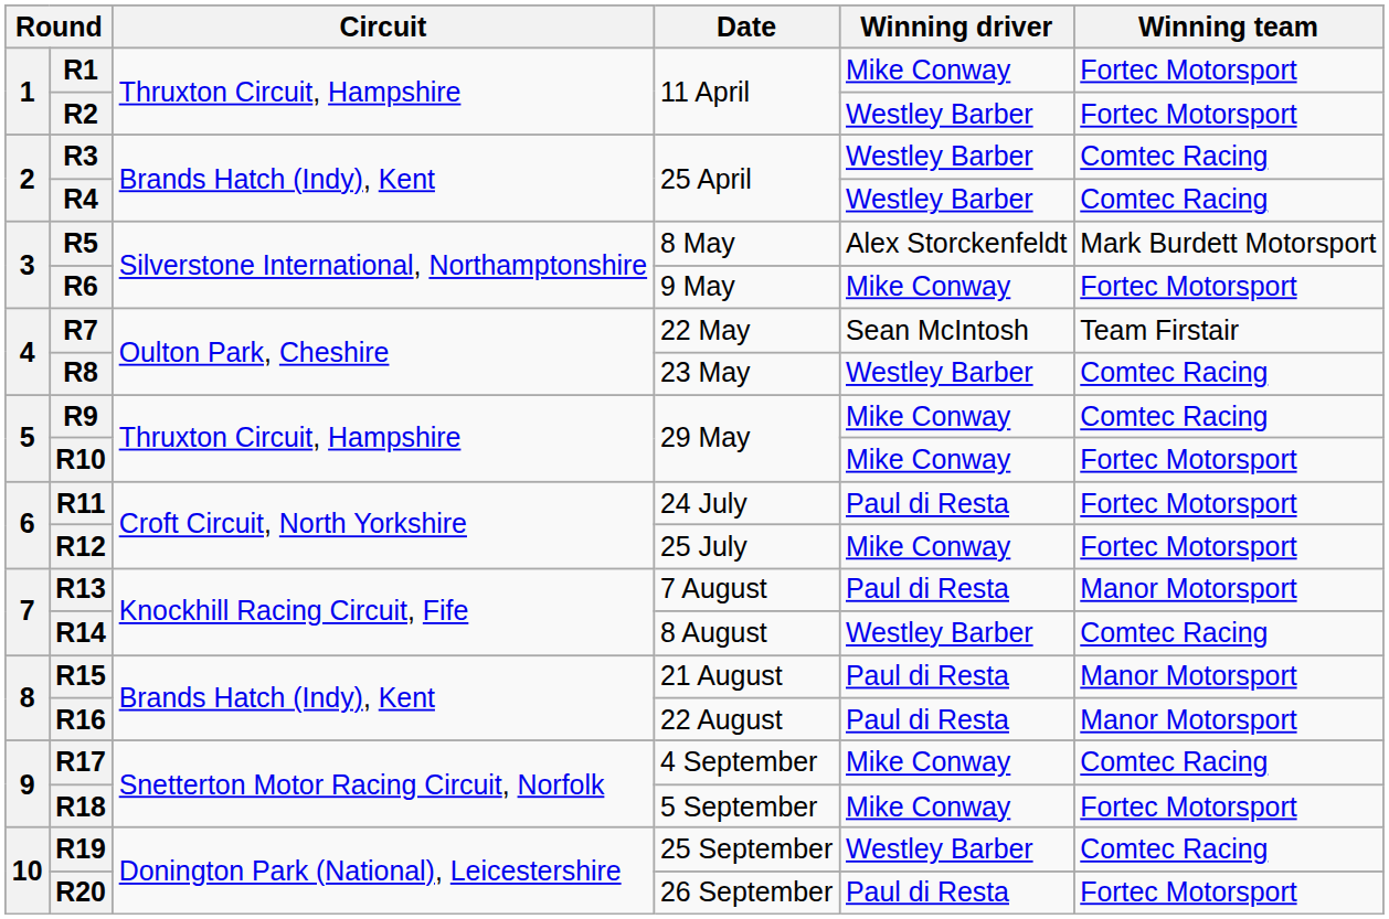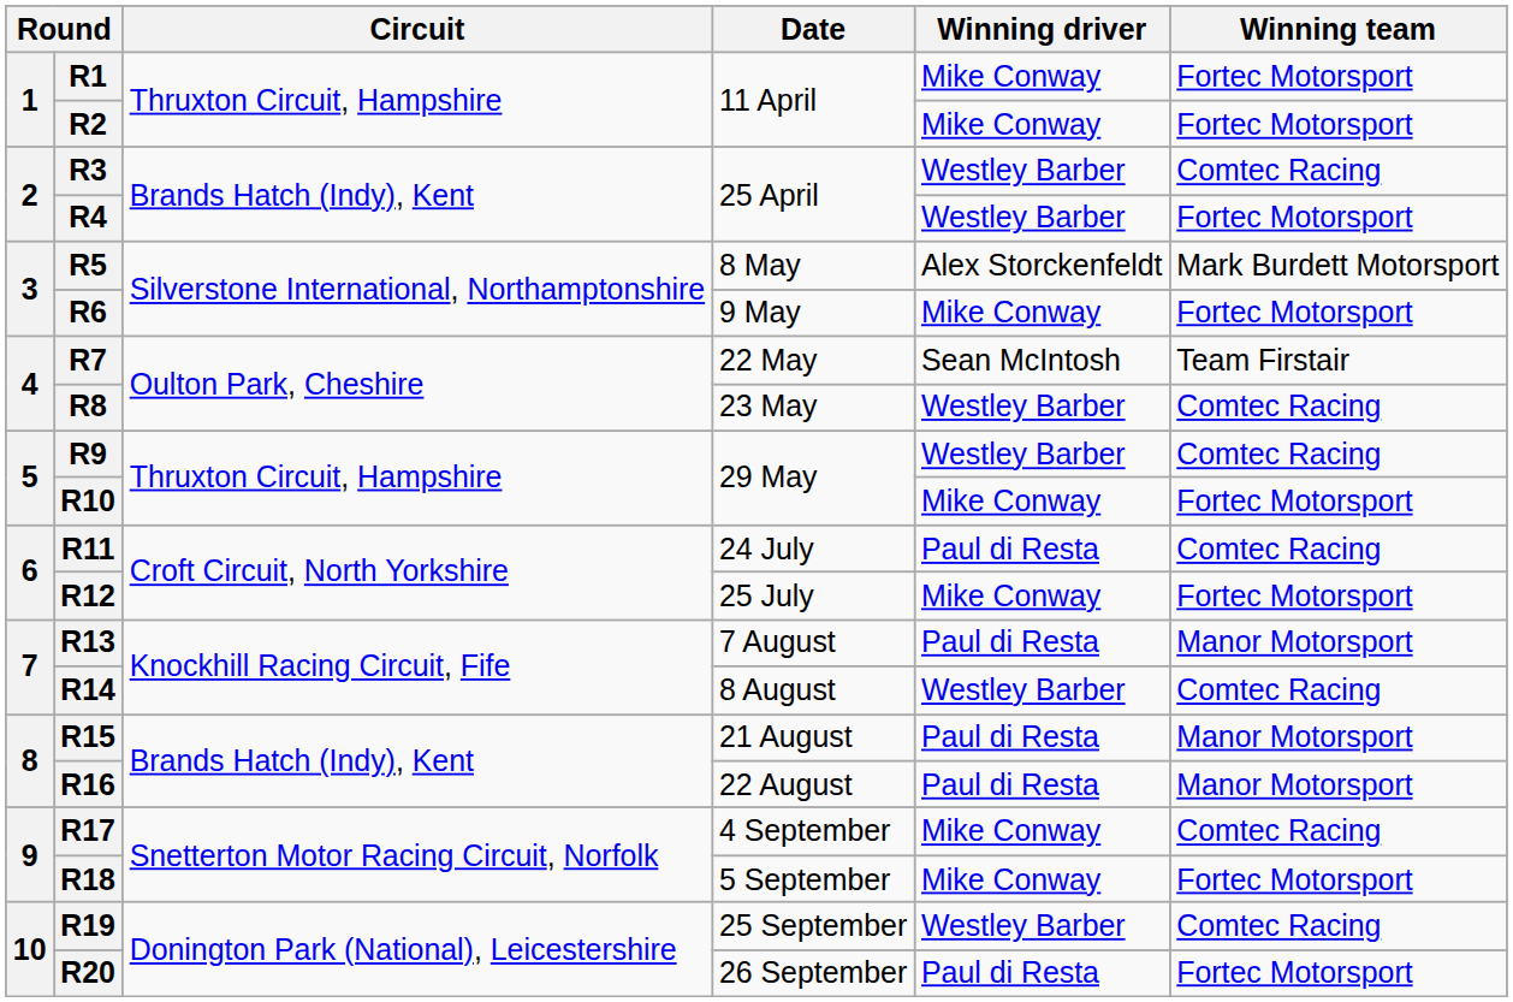 <table class="wikitable" style="font-size: 85%">
 <tr>
 <th colspan=2>Round</th>
 <th>Circuit</th>
 <th>Date</th>
 <th>Winning driver</th>
 <th>Winning team</th>
 </tr>
 <tr>
 <th rowspan=2>1</th>
 <th>R1</th>
 <td rowspan=2><a href='#'>Thruxton Circuit</a>, <a href='#'>Hampshire</a></td>
 <td rowspan=2>11 April</td>
 <td> <a href='#'>Mike Conway</a></td>
 <td><a href='#'>Fortec Motorsport</a></td>
 </tr>
 <tr>
 <th>R2</th>
-<td> <a href='#'>Westley Barber</a></td>
+<td> <a href='#'>Mike Conway</a></td>
 <td><a href='#'>Fortec Motorsport</a></td>
 </tr>
 <tr>
 <th rowspan=2>2</th>
 <th>R3</th>
 <td rowspan=2><a href='#'>Brands Hatch (Indy)</a>, <a href='#'>Kent</a></td>
 <td rowspan=2>25 April</td>
 <td> <a href='#'>Westley Barber</a></td>
 <td><a href='#'>Comtec Racing</a></td>
 </tr>
 <tr>
 <th>R4</th>
 <td> <a href='#'>Westley Barber</a></td>
-<td><a href='#'>Comtec Racing</a></td>
+<td><a href='#'>Fortec Motorsport</a></td>
 </tr>
 <tr>
 <th rowspan=2>3</th>
 <th>R5</th>
 <td rowspan=2><a href='#'>Silverstone International</a>, <a href='#'>Northamptonshire</a></td>
 <td>8 May</td>
 <td> Alex Storckenfeldt</td>
 <td>Mark Burdett Motorsport</td>
 </tr>
 <tr>
 <th>R6</th>
 <td>9 May</td>
 <td> <a href='#'>Mike Conway</a></td>
 <td><a href='#'>Fortec Motorsport</a></td>
 </tr>
 <tr>
 <th rowspan=2>4</th>
 <th>R7</th>
 <td rowspan=2><a href='#'>Oulton Park</a>, <a href='#'>Cheshire</a></td>
 <td>22 May</td>
 <td> Sean McIntosh</td>
 <td>Team Firstair</td>
 </tr>
 <tr>
 <th>R8</th>
 <td>23 May</td>
 <td> <a href='#'>Westley Barber</a></td>
 <td><a href='#'>Comtec Racing</a></td>
 </tr>
 <tr>
 <th rowspan=2>5</th>
 <th>R9</th>
 <td rowspan=2><a href='#'>Thruxton Circuit</a>, <a href='#'>Hampshire</a></td>
 <td rowspan=2>29 May</td>
-<td> <a href='#'>Mike Conway</a></td>
+<td> <a href='#'>Westley Barber</a></td>
 <td><a href='#'>Comtec Racing</a></td>
 </tr>
 <tr>
 <th>R10</th>
 <td> <a href='#'>Mike Conway</a></td>
 <td><a href='#'>Fortec Motorsport</a></td>
 </tr>
 <tr>
 <th rowspan=2>6</th>
 <th>R11</th>
 <td rowspan=2><a href='#'>Croft Circuit</a>, <a href='#'>North Yorkshire</a></td>
 <td>24 July</td>
 <td> <a href='#'>Paul di Resta</a></td>
-<td><a href='#'>Fortec Motorsport</a></td>
+<td><a href='#'>Comtec Racing</a></td>
 </tr>
 <tr>
 <th>R12</th>
 <td>25 July</td>
 <td> <a href='#'>Mike Conway</a></td>
 <td><a href='#'>Fortec Motorsport</a></td>
 </tr>
 <tr>
 <th rowspan=2>7</th>
 <th>R13</th>
 <td rowspan=2><a href='#'>Knockhill Racing Circuit</a>, <a href='#'>Fife</a></td>
 <td>7 August</td>
 <td> <a href='#'>Paul di Resta</a></td>
 <td><a href='#'>Manor Motorsport</a></td>
 </tr>
 <tr>
 <th>R14</th>
 <td>8 August</td>
 <td> <a href='#'>Westley Barber</a></td>
 <td><a href='#'>Comtec Racing</a></td>
 </tr>
 <tr>
 <th rowspan=2>8</th>
 <th>R15</th>
 <td rowspan=2><a href='#'>Brands Hatch (Indy)</a>, <a href='#'>Kent</a></td>
 <td>21 August</td>
 <td> <a href='#'>Paul di Resta</a></td>
 <td><a href='#'>Manor Motorsport</a></td>
 </tr>
 <tr>
 <th>R16</th>
 <td>22 August</td>
 <td> <a href='#'>Paul di Resta</a></td>
 <td><a href='#'>Manor Motorsport</a></td>
 </tr>
 <tr>
 <th rowspan=2>9</th>
 <th>R17</th>
 <td rowspan=2><a href='#'>Snetterton Motor Racing Circuit</a>, <a href='#'>Norfolk</a></td>
 <td>4 September</td>
 <td> <a href='#'>Mike Conway</a></td>
 <td><a href='#'>Comtec Racing</a></td>
 </tr>
 <tr>
 <th>R18</th>
 <td>5 September</td>
 <td> <a href='#'>Mike Conway</a></td>
 <td><a href='#'>Fortec Motorsport</a></td>
 </tr>
 <tr>
 <th rowspan=2>10</th>
 <th>R19</th>
 <td rowspan=2><a href='#'>Donington Park (National)</a>, <a href='#'>Leicestershire</a></td>
 <td>25 September</td>
 <td> <a href='#'>Westley Barber</a></td>
 <td><a href='#'>Comtec Racing</a></td>
 </tr>
 <tr>
 <th>R20</th>
 <td>26 September</td>
 <td> <a href='#'>Paul di Resta</a></td>
 <td><a href='#'>Fortec Motorsport</a></td>
 </tr>
 </table>
